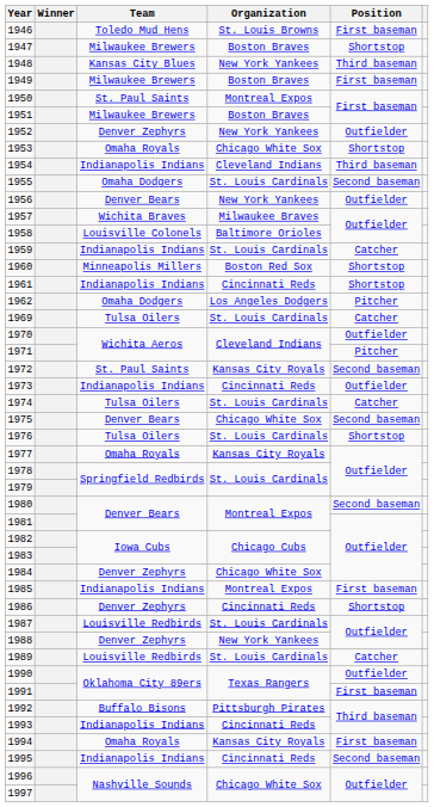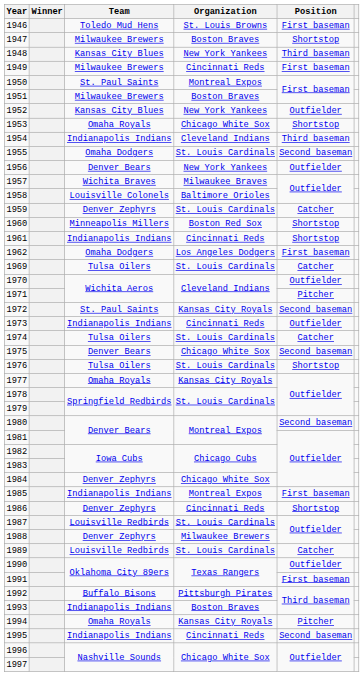 <table class="wikitable sortable plainrowheaders" style="text-align:center">
 <tr>
 <th scope="col">Year</th>
 <th scope="col">Winner</th>
 <th scope="col">Team</th>
 <th scope="col">Organization</th>
 <th scope="col">Position</th>
 <th scope="col" class="unsortable"></th>
 </tr>
 <tr>
 <td>1946</td>
 <th scope="row" style="text-align:center"></th>
 <td><a href='#'>Toledo Mud Hens</a></td>
 <td><a href='#'>St. Louis Browns</a></td>
 <td><a href='#'>First baseman</a></td>
 <td></td>
 </tr>
 <tr>
 <td>1947</td>
 <th scope="row" style="text-align:center"></th>
 <td><a href='#'>Milwaukee Brewers</a></td>
 <td><a href='#'>Boston Braves</a></td>
 <td><a href='#'>Shortstop</a></td>
 <td></td>
 </tr>
 <tr>
 <td>1948</td>
 <th scope="row" style="text-align:center"></th>
 <td><a href='#'>Kansas City Blues</a></td>
 <td><a href='#'>New York Yankees</a></td>
 <td><a href='#'>Third baseman</a></td>
 <td></td>
 </tr>
 <tr>
 <td>1949</td>
 <th scope="row" style="text-align:center"></th>
 <td><a href='#'>Milwaukee Brewers</a></td>
-<td><a href='#'>Boston Braves</a></td>
+<td><a href='#'>Cincinnati Reds</a></td>
 <td><a href='#'>First baseman</a></td>
 <td></td>
 </tr>
 <tr>
 <td>1950</td>
 <th scope="row" style="text-align:center"></th>
 <td><a href='#'>St. Paul Saints</a></td>
 <td><a href='#'>Montreal Expos</a></td>
 <td rowspan="2"><a href='#'>First baseman</a></td>
 <td></td>
 </tr>
 <tr>
 <td>1951</td>
 <th scope="row" style="text-align:center"></th>
 <td><a href='#'>Milwaukee Brewers</a></td>
 <td><a href='#'>Boston Braves</a></td>
 <td></td>
 </tr>
 <tr>
 <td>1952</td>
 <th scope="row" style="text-align:center"></th>
-<td><a href='#'>Denver Zephyrs</a></td>
+<td><a href='#'>Kansas City Blues</a></td>
 <td><a href='#'>New York Yankees</a></td>
 <td><a href='#'>Outfielder</a></td>
 <td></td>
 </tr>
 <tr>
 <td>1953</td>
 <th scope="row" style="text-align:center"></th>
 <td><a href='#'>Omaha Royals</a></td>
 <td><a href='#'>Chicago White Sox</a></td>
 <td><a href='#'>Shortstop</a></td>
 <td></td>
 </tr>
 <tr>
 <td>1954</td>
 <th scope="row" style="text-align:center"></th>
 <td><a href='#'>Indianapolis Indians</a></td>
 <td><a href='#'>Cleveland Indians</a></td>
 <td><a href='#'>Third baseman</a></td>
 <td></td>
 </tr>
 <tr>
 <td>1955</td>
 <th scope="row" style="text-align:center"></th>
 <td><a href='#'>Omaha Dodgers</a></td>
 <td><a href='#'>St. Louis Cardinals</a></td>
 <td><a href='#'>Second baseman</a></td>
 <td></td>
 </tr>
 <tr>
 <td>1956</td>
 <th scope="row" style="text-align:center"></th>
 <td><a href='#'>Denver Bears</a></td>
 <td><a href='#'>New York Yankees</a></td>
 <td><a href='#'>Outfielder</a></td>
 <td></td>
 </tr>
 <tr>
 <td>1957</td>
 <th scope="row" style="text-align:center"></th>
 <td><a href='#'>Wichita Braves</a></td>
 <td><a href='#'>Milwaukee Braves</a></td>
 <td rowspan="2"><a href='#'>Outfielder</a></td>
 <td></td>
 </tr>
 <tr>
 <td>1958</td>
 <th scope="row" style="text-align:center"></th>
 <td><a href='#'>Louisville Colonels</a></td>
 <td><a href='#'>Baltimore Orioles</a></td>
 <td></td>
 </tr>
 <tr>
 <td>1959</td>
 <th scope="row" style="text-align:center"></th>
-<td><a href='#'>Indianapolis Indians</a></td>
+<td><a href='#'>Denver Zephyrs</a></td>
 <td><a href='#'>St. Louis Cardinals</a></td>
 <td><a href='#'>Catcher</a></td>
 <td></td>
 </tr>
 <tr>
 <td>1960</td>
 <th scope="row" style="text-align:center"></th>
 <td><a href='#'>Minneapolis Millers</a></td>
 <td><a href='#'>Boston Red Sox</a></td>
 <td><a href='#'>Shortstop</a></td>
 <td></td>
 </tr>
 <tr>
 <td>1961</td>
 <th scope="row" style="text-align:center"></th>
 <td><a href='#'>Indianapolis Indians</a></td>
 <td><a href='#'>Cincinnati Reds</a></td>
 <td><a href='#'>Shortstop</a></td>
 <td></td>
 </tr>
 <tr>
 <td>1962</td>
 <th scope="row" style="text-align:center"></th>
 <td><a href='#'>Omaha Dodgers</a></td>
 <td><a href='#'>Los Angeles Dodgers</a></td>
-<td><a href='#'>Pitcher</a></td>
+<td><a href='#'>First baseman</a></td>
 <td></td>
 </tr>
 <tr>
 <td>1969</td>
 <th scope="row" style="text-align:center"></th>
 <td><a href='#'>Tulsa Oilers</a></td>
 <td><a href='#'>St. Louis Cardinals</a></td>
 <td><a href='#'>Catcher</a></td>
 <td></td>
 </tr>
 <tr>
 <td>1970</td>
 <th scope="row" style="text-align:center"></th>
 <td rowspan="2"><a href='#'>Wichita Aeros</a></td>
 <td rowspan="2"><a href='#'>Cleveland Indians</a></td>
 <td><a href='#'>Outfielder</a></td>
 <td></td>
 </tr>
 <tr>
 <td>1971</td>
 <th scope="row" style="text-align:center"></th>
 <td><a href='#'>Pitcher</a></td>
 <td></td>
 </tr>
 <tr>
 <td>1972</td>
 <th scope="row" style="text-align:center"></th>
 <td><a href='#'>St. Paul Saints</a></td>
 <td><a href='#'>Kansas City Royals</a></td>
 <td><a href='#'>Second baseman</a></td>
 <td></td>
 </tr>
 <tr>
 <td>1973</td>
 <th scope="row" style="text-align:center"></th>
 <td><a href='#'>Indianapolis Indians</a></td>
 <td><a href='#'>Cincinnati Reds</a></td>
 <td><a href='#'>Outfielder</a></td>
 <td></td>
 </tr>
 <tr>
 <td>1974</td>
 <th scope="row" style="text-align:center"></th>
 <td><a href='#'>Tulsa Oilers</a></td>
 <td><a href='#'>St. Louis Cardinals</a></td>
 <td><a href='#'>Catcher</a></td>
 <td></td>
 </tr>
 <tr>
 <td>1975</td>
 <th scope="row" style="text-align:center"></th>
 <td><a href='#'>Denver Bears</a></td>
 <td><a href='#'>Chicago White Sox</a></td>
 <td><a href='#'>Second baseman</a></td>
 <td></td>
 </tr>
 <tr>
 <td>1976</td>
 <th scope="row" style="text-align:center"></th>
 <td><a href='#'>Tulsa Oilers</a></td>
 <td><a href='#'>St. Louis Cardinals</a></td>
 <td><a href='#'>Shortstop</a></td>
 <td></td>
 </tr>
 <tr>
 <td>1977</td>
 <th scope="row" style="text-align:center"></th>
 <td><a href='#'>Omaha Royals</a></td>
 <td><a href='#'>Kansas City Royals</a></td>
 <td rowspan="3"><a href='#'>Outfielder</a></td>
 <td></td>
 </tr>
 <tr>
 <td>1978</td>
 <th scope="row" style="text-align:center"></th>
 <td rowspan="2"><a href='#'>Springfield Redbirds</a></td>
 <td rowspan="2"><a href='#'>St. Louis Cardinals</a></td>
 <td></td>
 </tr>
 <tr>
 <td>1979</td>
 <th scope="row" style="text-align:center"></th>
 <td></td>
 </tr>
 <tr>
 <td>1980</td>
 <th scope="row" style="text-align:center"></th>
 <td rowspan="2"><a href='#'>Denver Bears</a></td>
 <td rowspan="2"><a href='#'>Montreal Expos</a></td>
 <td><a href='#'>Second baseman</a></td>
 <td></td>
 </tr>
 <tr>
 <td>1981</td>
 <th scope="row" style="text-align:center"></th>
 <td rowspan="4"><a href='#'>Outfielder</a></td>
 <td></td>
 </tr>
 <tr>
 <td>1982</td>
 <th scope="row" style="text-align:center"></th>
 <td rowspan="2"><a href='#'>Iowa Cubs</a></td>
 <td rowspan="2"><a href='#'>Chicago Cubs</a></td>
 <td></td>
 </tr>
 <tr>
 <td>1983</td>
 <th scope="row" style="text-align:center"></th>
 <td></td>
 </tr>
 <tr>
 <td>1984</td>
 <th scope="row" style="text-align:center"></th>
 <td><a href='#'>Denver Zephyrs</a></td>
 <td><a href='#'>Chicago White Sox</a></td>
 <td></td>
 </tr>
 <tr>
 <td>1985</td>
 <th scope="row" style="text-align:center"></th>
 <td><a href='#'>Indianapolis Indians</a></td>
 <td><a href='#'>Montreal Expos</a></td>
 <td><a href='#'>First baseman</a></td>
 <td></td>
 </tr>
 <tr>
 <td>1986</td>
 <th scope="row" style="text-align:center"></th>
 <td><a href='#'>Denver Zephyrs</a></td>
 <td><a href='#'>Cincinnati Reds</a></td>
 <td><a href='#'>Shortstop</a></td>
 <td></td>
 </tr>
 <tr>
 <td>1987</td>
 <th scope="row" style="text-align:center"></th>
 <td><a href='#'>Louisville Redbirds</a></td>
 <td><a href='#'>St. Louis Cardinals</a></td>
 <td rowspan="2"><a href='#'>Outfielder</a></td>
 <td></td>
 </tr>
 <tr>
 <td>1988</td>
 <th scope="row" style="text-align:center"></th>
 <td><a href='#'>Denver Zephyrs</a></td>
-<td><a href='#'>New York Yankees</a></td>
+<td><a href='#'>Milwaukee Brewers</a></td>
 <td></td>
 </tr>
 <tr>
 <td>1989</td>
 <th scope="row" style="text-align:center"></th>
 <td><a href='#'>Louisville Redbirds</a></td>
 <td><a href='#'>St. Louis Cardinals</a></td>
 <td><a href='#'>Catcher</a></td>
 <td></td>
 </tr>
 <tr>
 <td>1990</td>
 <th scope="row" style="text-align:center"></th>
 <td rowspan="2"><a href='#'>Oklahoma City 89ers</a></td>
 <td rowspan="2"><a href='#'>Texas Rangers</a></td>
 <td><a href='#'>Outfielder</a></td>
 <td></td>
 </tr>
 <tr>
 <td>1991</td>
 <th scope="row" style="text-align:center"></th>
 <td><a href='#'>First baseman</a></td>
 <td></td>
 </tr>
 <tr>
 <td>1992</td>
 <th scope="row" style="text-align:center"></th>
 <td><a href='#'>Buffalo Bisons</a></td>
 <td><a href='#'>Pittsburgh Pirates</a></td>
 <td rowspan="2"><a href='#'>Third baseman</a></td>
 <td></td>
 </tr>
 <tr>
 <td>1993</td>
 <th scope="row" style="text-align:center"></th>
 <td><a href='#'>Indianapolis Indians</a></td>
-<td><a href='#'>Cincinnati Reds</a></td>
+<td><a href='#'>Boston Braves</a></td>
 <td></td>
 </tr>
 <tr>
 <td>1994</td>
 <th scope="row" style="text-align:center"></th>
 <td><a href='#'>Omaha Royals</a></td>
 <td><a href='#'>Kansas City Royals</a></td>
-<td><a href='#'>First baseman</a></td>
+<td><a href='#'>Pitcher</a></td>
 <td></td>
 </tr>
 <tr>
 <td>1995</td>
 <th scope="row" style="text-align:center"></th>
 <td><a href='#'>Indianapolis Indians</a></td>
 <td><a href='#'>Cincinnati Reds</a></td>
 <td><a href='#'>Second baseman</a></td>
 <td></td>
 </tr>
 <tr>
 <td>1996</td>
 <th scope="row" style="text-align:center"></th>
 <td rowspan="2"><a href='#'>Nashville Sounds</a></td>
 <td rowspan="2"><a href='#'>Chicago White Sox</a></td>
 <td rowspan="2"><a href='#'>Outfielder</a></td>
 <td></td>
 </tr>
 <tr>
 <td>1997</td>
 <th scope="row" style="text-align:center"></th>
 <td></td>
 </tr>
 </table>
